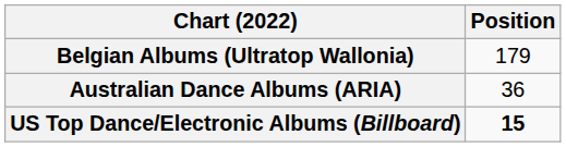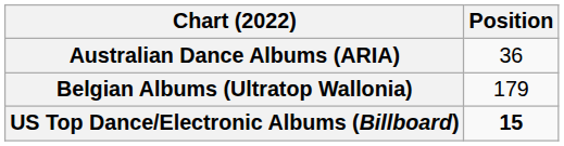 <table class="wikitable sortable plainrowheaders" style="text-align:center;">
 <tr>
 <th>Chart (2022)</th>
 <th>Position</th>
 </tr>
 <tr>
+<th scope="row">Australian Dance Albums (ARIA)</th>
+<td>36</td>
+</tr>
+<tr>
 <th scope="row">Belgian Albums (Ultratop Wallonia)</th>
 <td>179</td>
-</tr>
-<tr>
-<th scope="row">Australian Dance Albums (ARIA)</th>
-<td>36</td>
 </tr>
 <tr>
 <th scope="row">US Top Dance/Electronic Albums (<em>Billboard</em>)</th>
 <td><strong>15</strong></td>
 </tr>
 </table>
